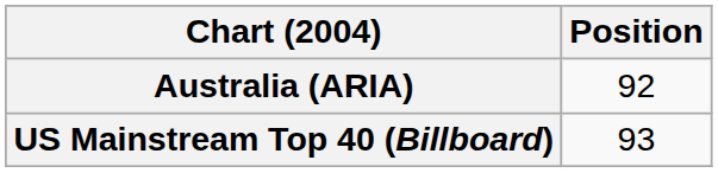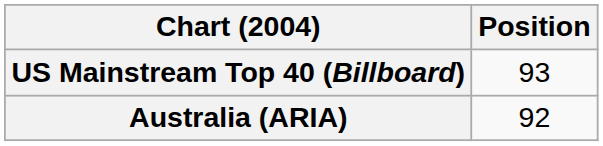 <table class="wikitable plainrowheaders" style="text-align:center">
 <tr>
 <th scope="col">Chart (2004)</th>
 <th scope="col">Position</th>
 </tr>
 <tr>
+<th scope="row">US Mainstream Top 40 (<em>Billboard</em>)</th>
+<td>93</td>
+</tr>
+<tr>
 <th scope="row">Australia (ARIA)</th>
 <td>92</td>
 </tr>
-<tr>
-<th scope="row">US Mainstream Top 40 (<em>Billboard</em>)</th>
-<td>93</td>
-</tr>
 </table>
